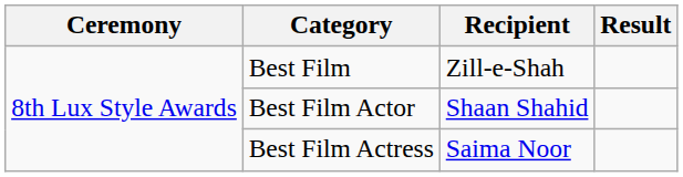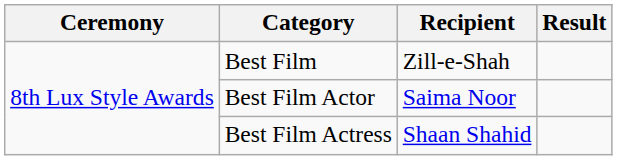 <table class="wikitable style">
 <tr>
 <th>Ceremony</th>
 <th>Category</th>
 <th>Recipient</th>
 <th>Result</th>
 </tr>
 <tr>
 <td rowspan="3"><a href='#'>8th Lux Style Awards</a></td>
 <td>Best Film</td>
 <td>Zill-e-Shah</td>
 <td></td>
 </tr>
 <tr>
 <td>Best Film Actor</td>
-<td><a href='#'>Shaan Shahid</a></td>
+<td><a href='#'>Saima Noor</a></td>
 <td></td>
 </tr>
 <tr>
 <td>Best Film Actress</td>
-<td><a href='#'>Saima Noor</a></td>
+<td><a href='#'>Shaan Shahid</a></td>
 <td></td>
 </tr>
 </table>
